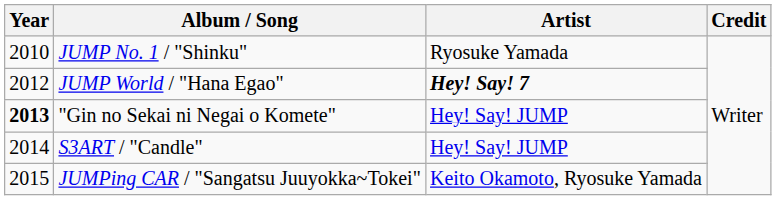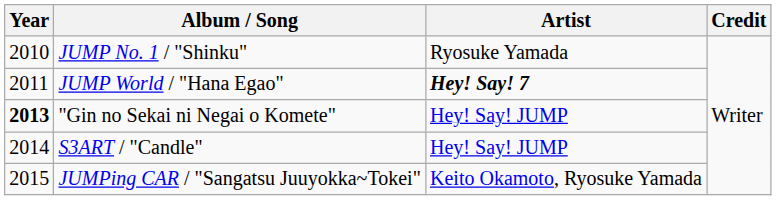 <table class="wikitable">
 <tr>
 <th>Year</th>
 <th>Album / Song</th>
 <th>Artist</th>
 <th>Credit</th>
 </tr>
 <tr>
 <td>2010</td>
 <td><em><a href='#'>JUMP No. 1</a></em> / "Shinku"</td>
 <td>Ryosuke Yamada</td>
 <td rowspan="5">Writer</td>
 </tr>
 <tr>
-<td>2012</td>
+<td>2011</td>
 <td><em><a href='#'>JUMP World</a></em> / "Hana Egao"</td>
 <td><strong><em>Hey! Say! 7</em></strong></td>
 </tr>
 <tr>
 <td><strong>2013</strong></td>
 <td>"Gin no Sekai ni Negai o Komete"</td>
 <td><a href='#'>Hey! Say! JUMP</a></td>
 </tr>
 <tr>
 <td>2014</td>
 <td><em><a href='#'>S3ART</a></em> / "Candle"</td>
 <td><a href='#'>Hey! Say! JUMP</a></td>
 </tr>
 <tr>
 <td>2015</td>
 <td><em><a href='#'>JUMPing CAR</a></em> / "Sangatsu Juuyokka~Tokei"</td>
 <td><a href='#'>Keito Okamoto</a>, Ryosuke Yamada</td>
 </tr>
 </table>
